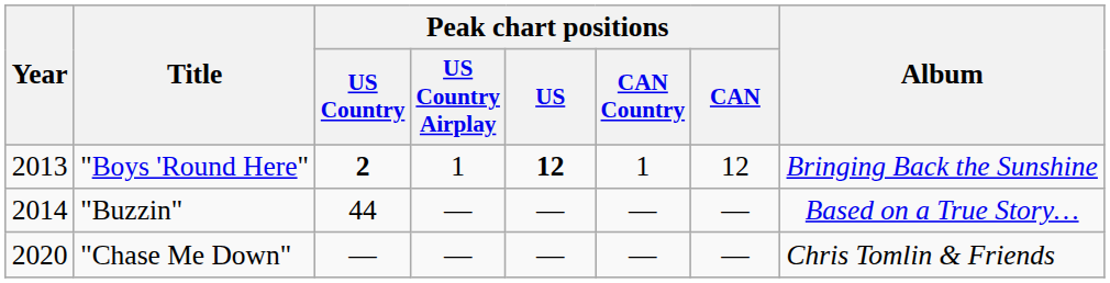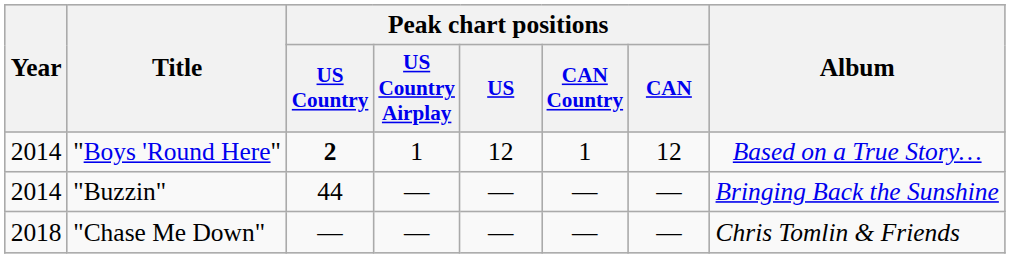 <table class="wikitable" style="text-align:center;">
 <tr>
 <th rowspan="2">Year</th>
 <th rowspan="2">Title</th>
 <th colspan="5">Peak chart positions</th>
 <th rowspan="2">Album</th>
 </tr>
 <tr style="font-size:smaller;">
 <th style="width:45px;"><a href='#'>US Country</a><br></th>
 <th style="width:45px;"><a href='#'>US Country Airplay</a><br></th>
 <th style="width:45px;"><a href='#'>US</a><br></th>
 <th style="width:45px;"><a href='#'>CAN Country</a></th>
 <th style="width:45px;"><a href='#'>CAN</a><br></th>
 </tr>
 <tr>
-<td>2013</td>
+<td>2014</td>
 <td style="text-align:left;">"<a href='#'>Boys 'Round Here</a>"<br></td>
 <td><strong>2</strong></td>
 <td>1</td>
-<td><strong>12</strong></td>
+<td>12</td>
 <td>1</td>
 <td>12</td>
-<td style="text-align:left;"><em><a href='#'>Bringing Back the Sunshine</a></em></td>
+<td><em><a href='#'>Based on a True Story…</a></em></td>
 </tr>
 <tr>
 <td>2014</td>
 <td style="text-align:left;">"Buzzin"<br></td>
 <td>44</td>
 <td>—</td>
 <td>—</td>
 <td>—</td>
 <td>—</td>
-<td><em><a href='#'>Based on a True Story…</a></em></td>
+<td style="text-align:left;"><em><a href='#'>Bringing Back the Sunshine</a></em></td>
 </tr>
 <tr>
-<td>2020</td>
+<td>2018</td>
 <td style="text-align:left;">"Chase Me Down"<br></td>
 <td>—</td>
 <td>—</td>
 <td>—</td>
 <td>—</td>
 <td>—</td>
 <td style="text-align:left;"><em>Chris Tomlin & Friends</em></td>
 </tr>
 </table>
